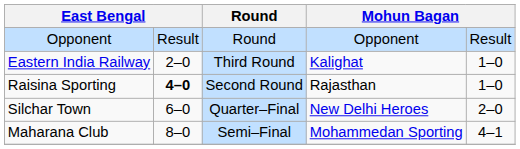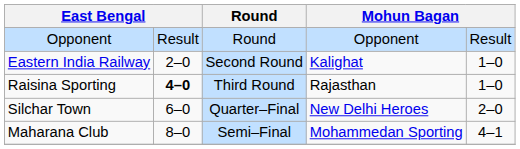 <table class="wikitable" style="text-align:center">
 <tr>
 <th colspan="2"><a href='#'>East Bengal</a></th>
 <th>Round</th>
 <th colspan="2"><a href='#'>Mohun Bagan</a></th>
 </tr>
 <tr style="background:#C1E0FF">
 <td>Opponent</td>
 <td colspan="1">Result</td>
 <td>Round</td>
 <td>Opponent</td>
 <td colspan="1">Result</td>
 </tr>
 <tr>
 <td style="text-align:left"><a href='#'>Eastern India Railway</a></td>
 <td colspan="1">2–0</td>
-<td style="background:#C1E0FF">Third Round</td>
+<td style="background:#C1E0FF">Second Round</td>
 <td style="text-align:left"><a href='#'>Kalighat</a></td>
 <td colspan="1">1–0</td>
 </tr>
 <tr>
 <td style="text-align:left">Raisina Sporting</td>
 <td colspan="1"><strong>4–0</strong></td>
-<td style="background:#C1E0FF">Second Round</td>
+<td style="background:#C1E0FF">Third Round</td>
 <td style="text-align:left">Rajasthan</td>
 <td colspan="1">1–0</td>
 </tr>
 <tr>
 <td style="text-align:left">Silchar Town</td>
 <td colspan="1">6–0</td>
 <td style="background:#C1E0FF">Quarter–Final</td>
 <td style="text-align:left"><a href='#'>New Delhi Heroes</a></td>
 <td colspan="1">2–0</td>
 </tr>
 <tr>
 <td style="text-align:left">Maharana Club</td>
 <td colspan="1">8–0</td>
 <td style="background:#C1E0FF">Semi–Final</td>
 <td style="text-align:left"><a href='#'>Mohammedan Sporting</a></td>
 <td colspan="1">4–1</td>
 </tr>
 <tr>
 </tr>
 </table>
